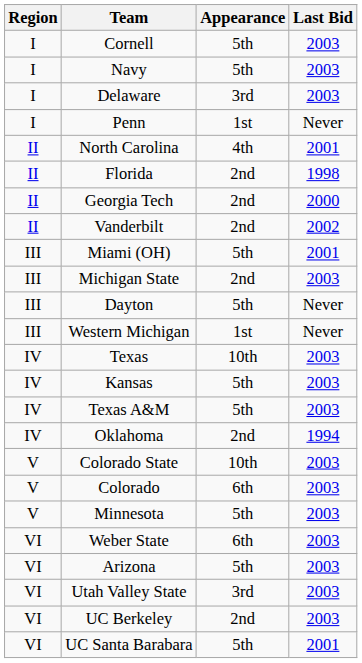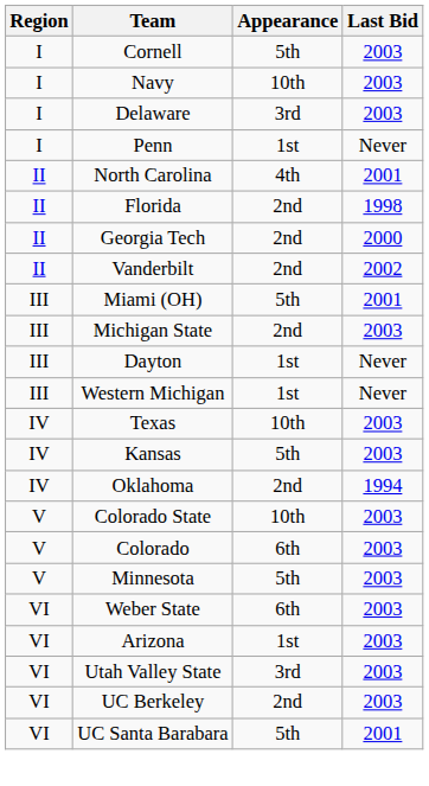 <table class="wikitable sortable" style="text-align:center">
 <tr>
 <th>Region</th>
 <th>Team</th>
 <th>Appearance</th>
 <th>Last Bid</th>
 </tr>
 <tr>
 <td>I</td>
 <td>Cornell</td>
 <td>5th</td>
 <td><a href='#'>2003</a></td>
 </tr>
 <tr>
 <td>I</td>
 <td>Navy</td>
-<td>5th</td>
+<td>10th</td>
 <td><a href='#'>2003</a></td>
 </tr>
 <tr>
 <td>I</td>
 <td>Delaware</td>
 <td>3rd</td>
 <td><a href='#'>2003</a></td>
 </tr>
 <tr>
 <td>I</td>
 <td>Penn</td>
 <td>1st</td>
 <td>Never</td>
 </tr>
 <tr>
 <td><a href='#'>II</a></td>
 <td>North Carolina</td>
 <td>4th</td>
 <td><a href='#'>2001</a></td>
 </tr>
 <tr>
 <td><a href='#'>II</a></td>
 <td>Florida</td>
 <td>2nd</td>
 <td><a href='#'>1998</a></td>
 </tr>
 <tr>
 <td><a href='#'>II</a></td>
 <td>Georgia Tech</td>
 <td>2nd</td>
 <td><a href='#'>2000</a></td>
 </tr>
 <tr>
 <td><a href='#'>II</a></td>
 <td>Vanderbilt</td>
 <td>2nd</td>
 <td><a href='#'>2002</a></td>
 </tr>
 <tr>
 <td>III</td>
 <td>Miami (OH)</td>
 <td>5th</td>
 <td><a href='#'>2001</a></td>
 </tr>
 <tr>
 <td>III</td>
 <td>Michigan State</td>
 <td>2nd</td>
 <td><a href='#'>2003</a></td>
 </tr>
 <tr>
 <td>III</td>
 <td>Dayton</td>
-<td>5th</td>
+<td>1st</td>
 <td>Never</td>
 </tr>
 <tr>
 <td>III</td>
 <td>Western Michigan</td>
 <td>1st</td>
 <td>Never</td>
 </tr>
 <tr>
 <td>IV</td>
 <td>Texas</td>
 <td>10th</td>
 <td><a href='#'>2003</a></td>
 </tr>
 <tr>
 <td>IV</td>
 <td>Kansas</td>
-<td>5th</td>
-<td><a href='#'>2003</a></td>
-</tr>
-<tr>
-<td>IV</td>
-<td>Texas A&M</td>
 <td>5th</td>
 <td><a href='#'>2003</a></td>
 </tr>
 <tr>
 <td>IV</td>
 <td>Oklahoma</td>
 <td>2nd</td>
 <td><a href='#'>1994</a></td>
 </tr>
 <tr>
 <td>V</td>
 <td>Colorado State</td>
 <td>10th</td>
 <td><a href='#'>2003</a></td>
 </tr>
 <tr>
 <td>V</td>
 <td>Colorado</td>
 <td>6th</td>
 <td><a href='#'>2003</a></td>
 </tr>
 <tr>
 <td>V</td>
 <td>Minnesota</td>
 <td>5th</td>
 <td><a href='#'>2003</a></td>
 </tr>
 <tr>
 <td>VI</td>
 <td>Weber State</td>
 <td>6th</td>
 <td><a href='#'>2003</a></td>
 </tr>
 <tr>
 <td>VI</td>
 <td>Arizona</td>
-<td>5th</td>
+<td>1st</td>
 <td><a href='#'>2003</a></td>
 </tr>
 <tr>
 <td>VI</td>
 <td>Utah Valley State</td>
 <td>3rd</td>
 <td><a href='#'>2003</a></td>
 </tr>
 <tr>
 <td>VI</td>
 <td>UC Berkeley</td>
 <td>2nd</td>
 <td><a href='#'>2003</a></td>
 </tr>
 <tr>
 <td>VI</td>
 <td>UC Santa Barabara</td>
 <td>5th</td>
 <td><a href='#'>2001</a></td>
 </tr>
 </table>
